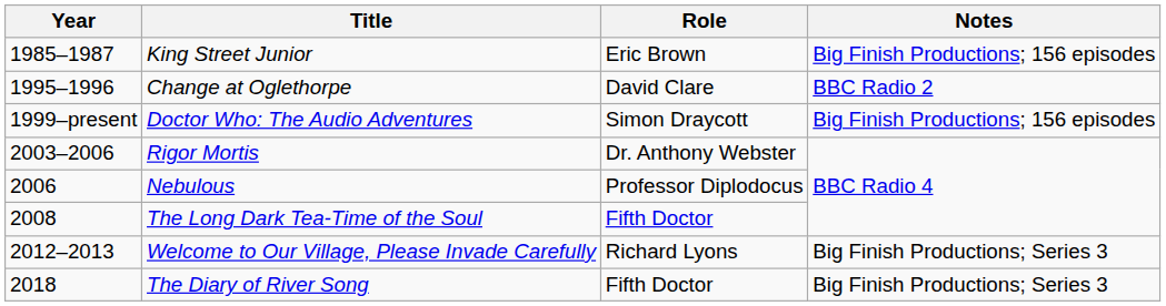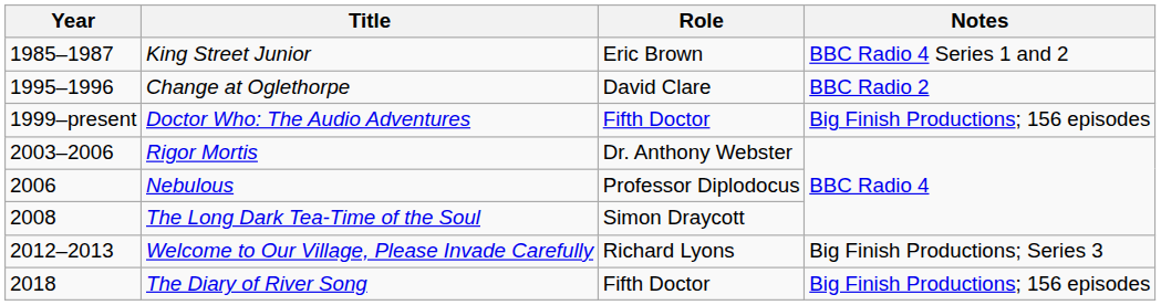 <table class="wikitable sortable">
 <tr>
 <th>Year</th>
 <th>Title</th>
 <th>Role</th>
 <th class="unsortable">Notes</th>
 </tr>
 <tr>
 <td>1985–1987</td>
 <td><em>King Street Junior</em></td>
 <td>Eric Brown</td>
-<td><a href='#'>Big Finish Productions</a>; 156 episodes</td>
+<td><a href='#'>BBC Radio 4</a> Series 1 and 2</td>
 </tr>
 <tr>
 <td>1995–1996</td>
 <td><em>Change at Oglethorpe</em></td>
 <td>David Clare</td>
 <td><a href='#'>BBC Radio 2</a></td>
 </tr>
 <tr>
 <td>1999–present</td>
 <td><em><a href='#'>Doctor Who: The Audio Adventures</a></em></td>
-<td>Simon Draycott</td>
+<td><a href='#'>Fifth Doctor</a></td>
 <td><a href='#'>Big Finish Productions</a>; 156 episodes</td>
 </tr>
 <tr>
 <td>2003–2006</td>
 <td><em><a href='#'>Rigor Mortis</a></em></td>
 <td>Dr. Anthony Webster</td>
 <td rowspan="3"><a href='#'>BBC Radio 4</a></td>
 </tr>
 <tr>
 <td>2006</td>
 <td><em><a href='#'>Nebulous</a></em></td>
 <td>Professor Diplodocus</td>
 </tr>
 <tr>
 <td>2008</td>
 <td><em><a href='#'>The Long Dark Tea-Time of the Soul</a></em></td>
-<td><a href='#'>Fifth Doctor</a></td>
+<td>Simon Draycott</td>
 </tr>
 <tr>
 <td>2012–2013</td>
 <td><em><a href='#'>Welcome to Our Village, Please Invade Carefully</a></em></td>
 <td>Richard Lyons</td>
 <td>Big Finish Productions; Series 3</td>
 </tr>
 <tr>
 <td>2018</td>
 <td><em><a href='#'>The Diary of River Song</a></em></td>
 <td>Fifth Doctor</td>
-<td>Big Finish Productions; Series 3</td>
+<td><a href='#'>Big Finish Productions</a>; 156 episodes</td>
 </tr>
 </table>
